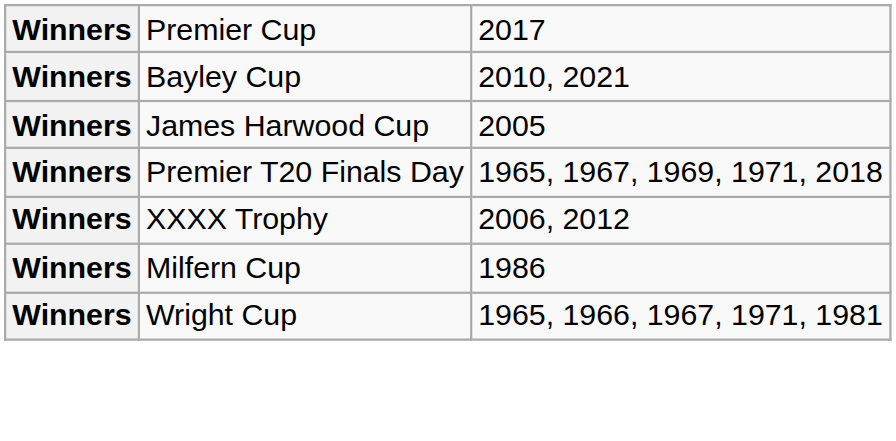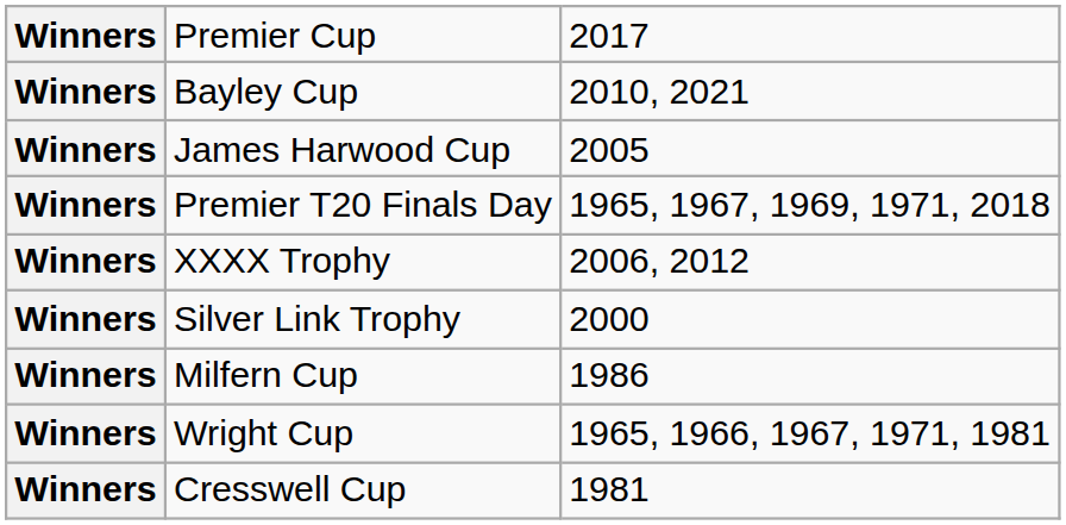 <table class="wikitable" style="font-size:85%;">
 <tr>
 <th scope="row">Winners</th>
 <td>Premier Cup</td>
 <td>2017</td>
 </tr>
 <tr>
 <th scope="row">Winners</th>
 <td>Bayley Cup</td>
 <td>2010, 2021</td>
 </tr>
 <tr>
 <th scope="row">Winners</th>
 <td>James Harwood Cup</td>
 <td>2005</td>
 </tr>
 <tr>
 <th scope="row">Winners</th>
 <td>Premier T20 Finals Day</td>
 <td>1965, 1967, 1969, 1971, 2018</td>
 </tr>
 <tr>
 <th scope="row">Winners</th>
 <td>XXXX Trophy</td>
 <td>2006, 2012</td>
 </tr>
 <tr>
 <th scope="row">Winners</th>
+<td>Silver Link Trophy</td>
+<td>2000</td>
+</tr>
+<tr>
+<th scope="row">Winners</th>
 <td>Milfern Cup</td>
 <td>1986</td>
 </tr>
 <tr>
 <th scope="row">Winners</th>
 <td>Wright Cup</td>
 <td>1965, 1966, 1967, 1971, 1981</td>
 </tr>
+<tr>
+<th scope="row">Winners</th>
+<td>Cresswell Cup</td>
+<td>1981</td>
+</tr>
 </table>
